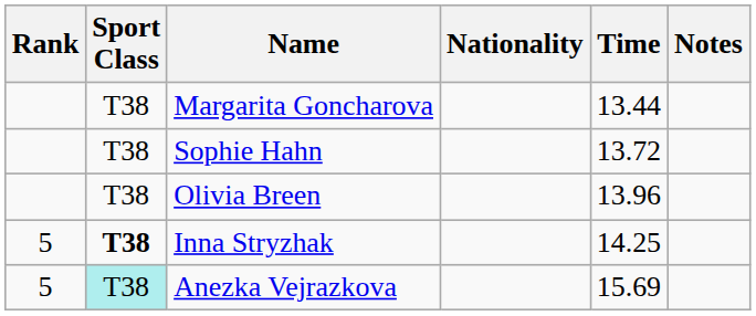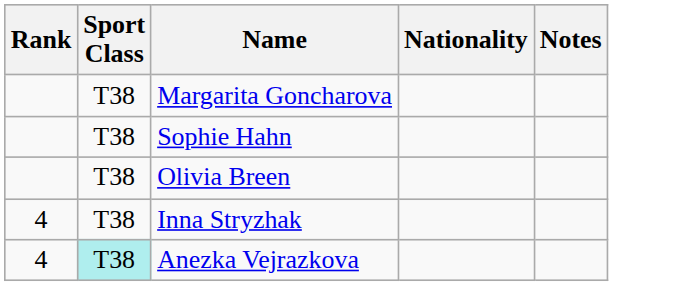 <table class="wikitable sortable" style="text-align:center">
 <tr>
 <th>Rank</th>
 <th>Sport<br>Class</th>
 <th>Name</th>
 <th>Nationality</th>
-<th>Time</th>
 <th>Notes</th>
 </tr>
 <tr>
 <td></td>
 <td>T38</td>
 <td align=left><a href='#'>Margarita Goncharova</a></td>
 <td align=left></td>
-<td>13.44</td>
 <td></td>
 </tr>
 <tr>
 <td></td>
 <td>T38</td>
 <td align=left><a href='#'>Sophie Hahn</a></td>
 <td align=left></td>
-<td>13.72</td>
 <td></td>
 </tr>
 <tr>
 <td></td>
 <td>T38</td>
 <td align=left><a href='#'>Olivia Breen</a></td>
 <td align=left></td>
-<td>13.96</td>
 <td></td>
 </tr>
 <tr>
-<td>5</td>
-<td><strong>T38</strong></td>
+<td>4</td>
+<td>T38</td>
 <td align=left><a href='#'>Inna Stryzhak</a></td>
 <td align=left></td>
-<td>14.25</td>
 <td></td>
 </tr>
 <tr>
-<td>5</td>
+<td>4</td>
 <td style="background: paleturquoise;">T38</td>
 <td align=left><a href='#'>Anezka Vejrazkova</a></td>
 <td align=left></td>
-<td>15.69</td>
 <td></td>
 </tr>
 </table>
